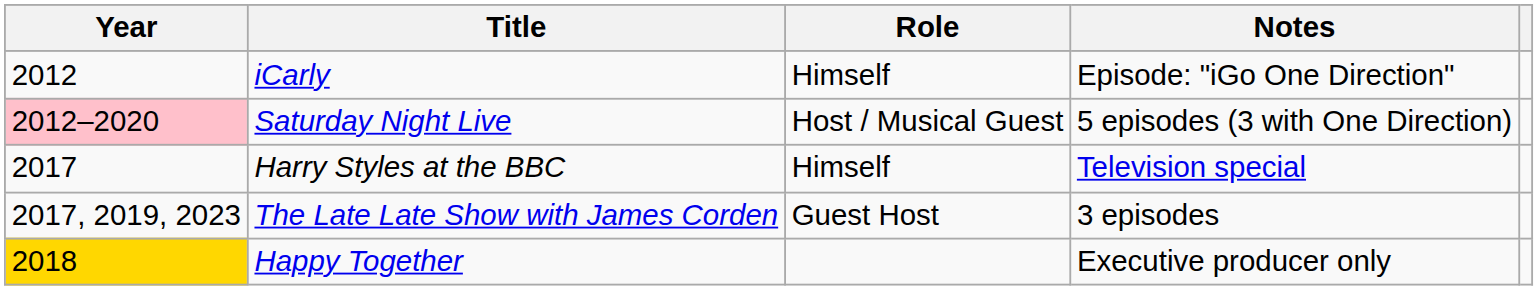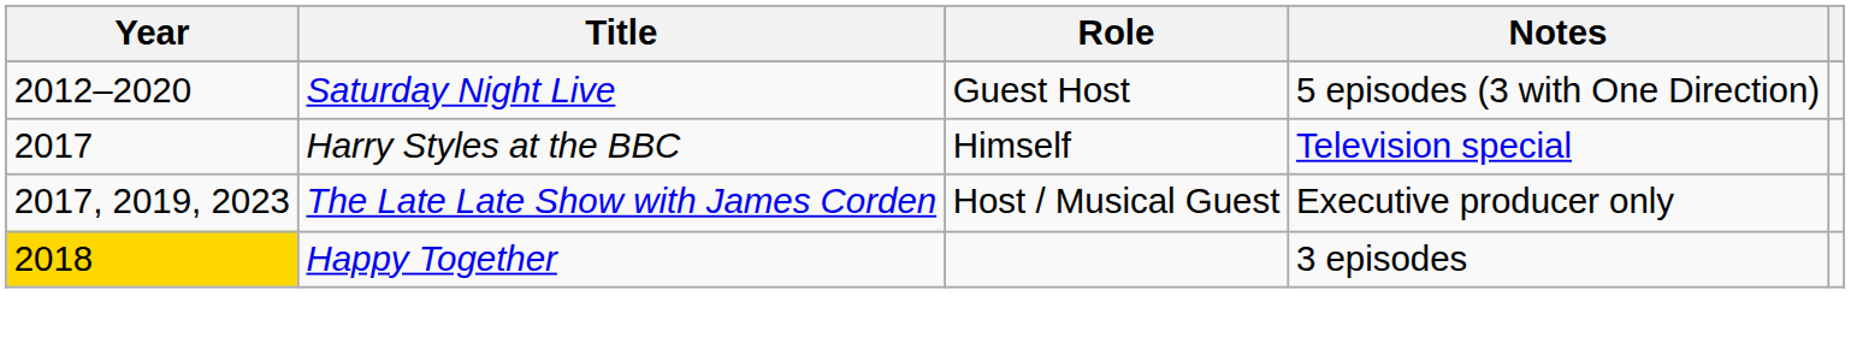 <table class="wikitable plainrowheaders sortable" style="margin-right: 0;">
 <tr>
 <th>Year</th>
 <th>Title</th>
 <th>Role</th>
 <th class="unsortable">Notes</th>
 <th class="unsortable"></th>
 </tr>
 <tr>
-<td>2012</td>
-<td><em><a href='#'>iCarly</a></em></td>
-<td>Himself</td>
-<td>Episode: "iGo One Direction"</td>
-<td style="text-align:center;"></td>
-</tr>
-<tr>
-<td style="background: pink;">2012–2020</td>
+<td>2012–2020</td>
 <td><em><a href='#'>Saturday Night Live</a></em></td>
-<td>Host / Musical Guest</td>
+<td>Guest Host</td>
 <td>5 episodes (3 with One Direction)</td>
 <td style="text-align:center;"></td>
 </tr>
 <tr>
 <td>2017</td>
 <td><em>Harry Styles at the BBC</em></td>
 <td>Himself</td>
 <td><a href='#'>Television special</a></td>
 <td style="text-align:center;"></td>
 </tr>
 <tr>
 <td>2017, 2019, 2023</td>
 <td><em><a href='#'>The Late Late Show with James Corden</a></em></td>
-<td>Guest Host</td>
-<td>3 episodes</td>
+<td>Host / Musical Guest</td>
+<td>Executive producer only</td>
 <td style="text-align:center;"></td>
 </tr>
 <tr>
 <td style="background: gold;">2018</td>
 <td><em><a href='#'>Happy Together</a></em></td>
 <td></td>
-<td>Executive producer only</td>
+<td>3 episodes</td>
 <td style="text-align:center;"></td>
 </tr>
 </table>
